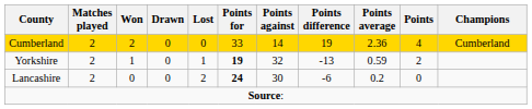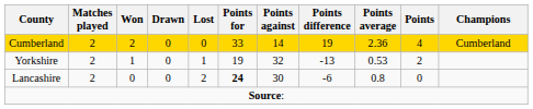 <table class="wikitable plainrowheaders" style="text-align: center; width: 60%">
 <tr>
 <th scope="col" style="width: 5%;">County</th>
 <th scope="col" style="width: 5%;">Matches played</th>
 <th scope="col" style="width: 5%;">Won</th>
 <th scope="col" style="width: 5%;">Drawn</th>
 <th scope="col" style="width: 5%;">Lost</th>
 <th scope="col" style="width: 5%;">Points for</th>
 <th scope="col" style="width: 5%;">Points against</th>
 <th scope="col" style="width: 5%;">Points difference</th>
 <th scope="col" style="width: 5%;">Points average</th>
 <th scope="col" style="width: 5%;">Points</th>
 <th scope="col" style="width: 15%;">Champions</th>
 </tr>
 <tr style="background: gold;">
 <td>Cumberland</td>
 <td>2</td>
 <td>2</td>
 <td>0</td>
 <td>0</td>
 <td>33</td>
 <td>14</td>
 <td>19</td>
 <td>2.36</td>
 <td>4</td>
 <td>Cumberland</td>
 </tr>
 <tr>
 <td>Yorkshire</td>
 <td>2</td>
 <td>1</td>
 <td>0</td>
 <td>1</td>
-<td><strong>19</strong></td>
+<td>19</td>
 <td>32</td>
 <td>-13</td>
-<td>0.59</td>
+<td>0.53</td>
 <td>2</td>
 <td></td>
 </tr>
 <tr>
 <td>Lancashire</td>
 <td>2</td>
 <td>0</td>
 <td>0</td>
 <td>2</td>
 <td><strong>24</strong></td>
 <td>30</td>
 <td>-6</td>
-<td>0.2</td>
+<td>0.8</td>
 <td>0</td>
 <td></td>
 </tr>
 <tr>
 <td colspan="11"><strong>Source</strong>:</td>
 </tr>
 </table>
